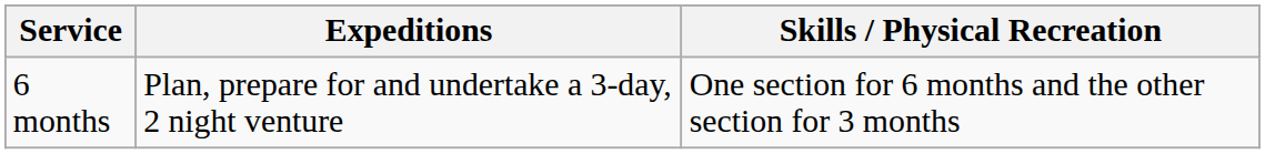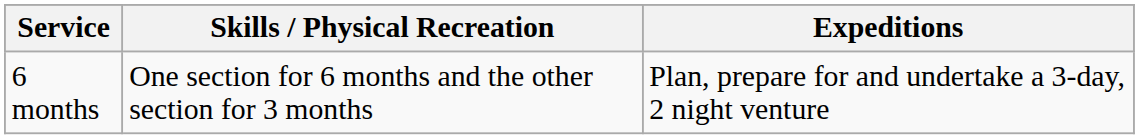 <table class="wikitable">
 <tr>
 <th>Service</th>
+<th>Skills / Physical Recreation</th>
 <th>Expeditions</th>
-<th>Skills / Physical Recreation</th>
 </tr>
 <tr>
 <td>6 months</td>
+<td>One section for 6 months and the other section for 3 months</td>
 <td>Plan, prepare for and undertake a 3-day, 2 night venture</td>
-<td>One section for 6 months and the other section for 3 months</td>
 </tr>
 </table>
